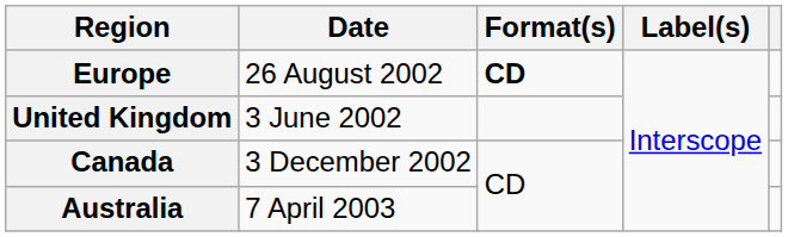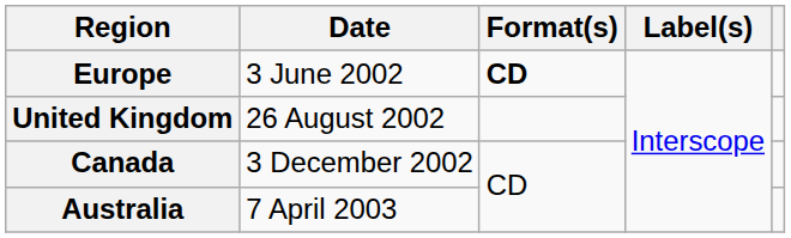 <table class="wikitable plainrowheaders">
 <tr>
 <th scope="col">Region</th>
 <th scope="col">Date</th>
 <th scope="col">Format(s)</th>
 <th scope="col">Label(s)</th>
 <th scope="col"></th>
 </tr>
 <tr>
 <th scope="row">Europe</th>
-<td>26 August 2002</td>
+<td>3 June 2002</td>
 <td><strong>CD</strong></td>
 <td rowspan="4"><a href='#'>Interscope</a></td>
 <td align="center"></td>
 </tr>
 <tr>
 <th scope="row">United Kingdom</th>
-<td>3 June 2002</td>
+<td>26 August 2002</td>
 <td></td>
 <td align="center"></td>
 </tr>
 <tr>
 <th scope="row">Canada</th>
 <td>3 December 2002</td>
 <td rowspan="2">CD</td>
 <td align="center"></td>
 </tr>
 <tr>
 <th scope="row">Australia</th>
 <td>7 April 2003</td>
 <td align="center"></td>
 </tr>
 </table>
